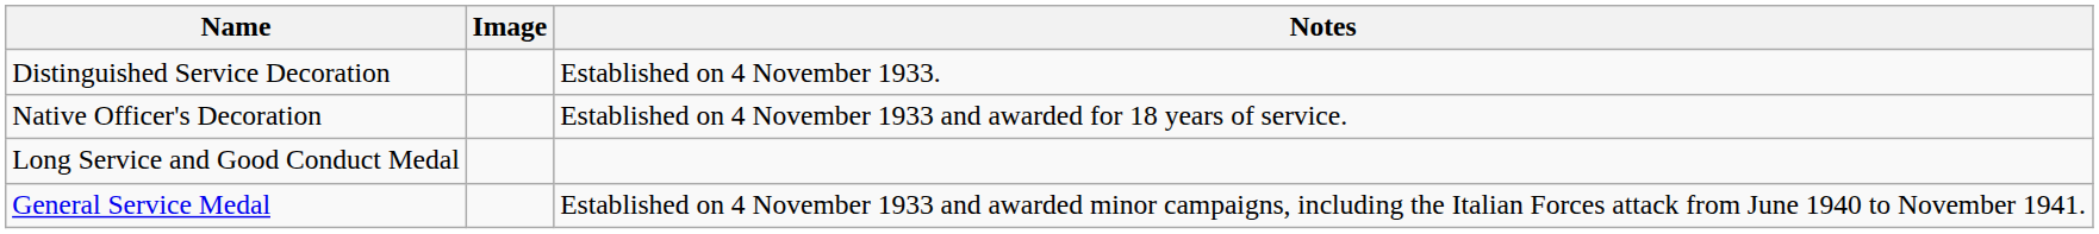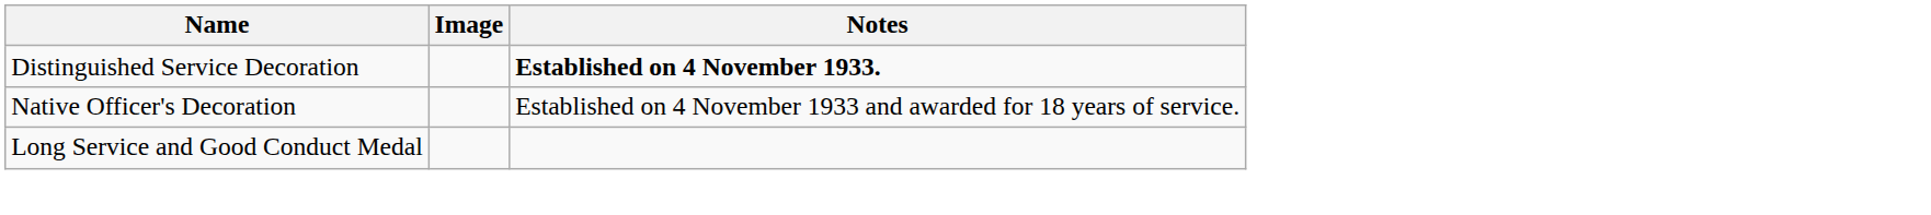 <table class="wikitable sortable">
 <tr>
 <th>Name</th>
 <th>Image</th>
 <th>Notes</th>
 </tr>
 <tr>
 <td>Distinguished Service Decoration</td>
 <td></td>
-<td>Established on 4 November 1933.</td>
+<td><strong>Established on 4 November 1933.</strong></td>
 </tr>
 <tr>
 <td>Native Officer's Decoration</td>
 <td></td>
 <td>Established on 4 November 1933 and awarded for 18 years of service.</td>
 </tr>
 <tr>
 <td>Long Service and Good Conduct Medal</td>
 <td></td>
 <td></td>
 </tr>
-<tr>
-<td><a href='#'>General Service Medal</a></td>
-<td></td>
-<td>Established on 4 November 1933 and awarded minor campaigns, including the Italian Forces attack from June 1940 to November 1941.</td>
-</tr>
 </table>
